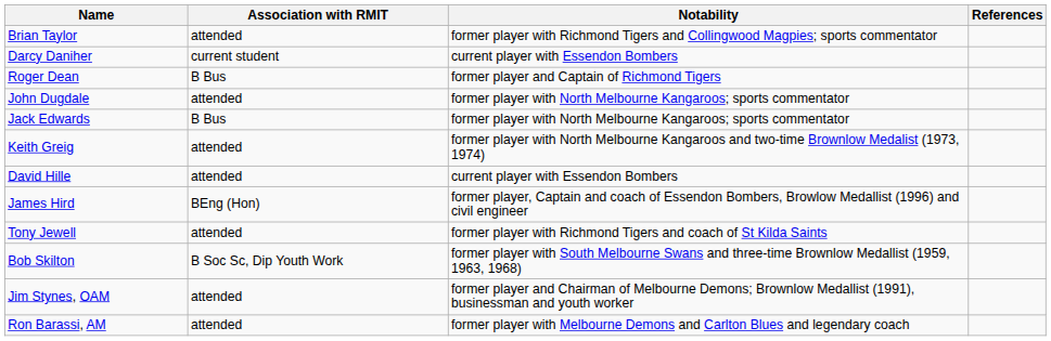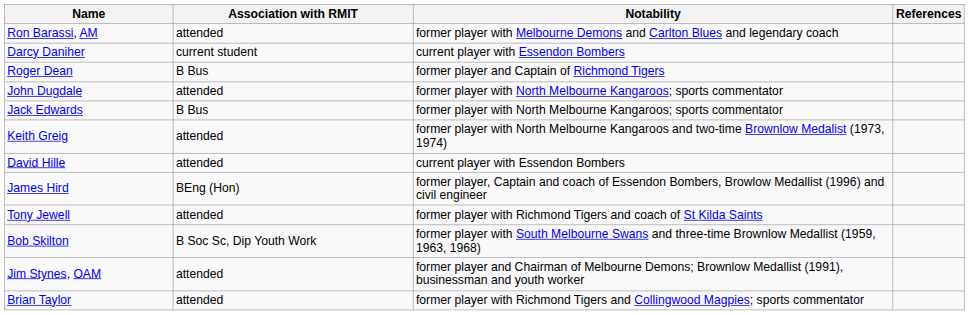 <table class="wikitable sortable" style="width:100%">
 <tr>
 <th style="width:*;">Name</th>
 <th style="width:25%;">Association with RMIT</th>
 <th style="width:50%;">Notability</th>
 <th style="width:5%;" class="unsortable">References</th>
 </tr>
 <tr>
-<td><a href='#'>Brian Taylor</a></td>
+<td><a href='#'>Ron Barassi</a>, <a href='#'>AM</a></td>
 <td>attended</td>
-<td>former player with Richmond Tigers and <a href='#'>Collingwood Magpies</a>; sports commentator</td>
+<td>former player with <a href='#'>Melbourne Demons</a> and <a href='#'>Carlton Blues</a> and legendary coach</td>
 <td></td>
 </tr>
 <tr>
 <td><a href='#'>Darcy Daniher</a></td>
 <td>current student</td>
 <td>current player with <a href='#'>Essendon Bombers</a></td>
 <td></td>
 </tr>
 <tr>
 <td><a href='#'>Roger Dean</a></td>
 <td>B Bus</td>
 <td>former player and Captain of <a href='#'>Richmond Tigers</a></td>
 <td></td>
 </tr>
 <tr>
 <td><a href='#'>John Dugdale</a></td>
 <td>attended</td>
 <td>former player with <a href='#'>North Melbourne Kangaroos</a>; sports commentator</td>
 <td></td>
 </tr>
 <tr>
 <td><a href='#'>Jack Edwards</a></td>
 <td>B Bus</td>
 <td>former player with North Melbourne Kangaroos; sports commentator</td>
 <td></td>
 </tr>
 <tr>
 <td><a href='#'>Keith Greig</a></td>
 <td>attended</td>
 <td>former player with North Melbourne Kangaroos and two-time <a href='#'>Brownlow Medalist</a> (1973, 1974)</td>
 <td></td>
 </tr>
 <tr>
 <td><a href='#'>David Hille</a></td>
 <td>attended</td>
 <td>current player with Essendon Bombers</td>
 <td></td>
 </tr>
 <tr>
 <td><a href='#'>James Hird</a></td>
 <td>BEng (Hon)</td>
 <td>former player, Captain and coach of Essendon Bombers, Browlow Medallist (1996) and civil engineer</td>
 <td></td>
 </tr>
 <tr>
 <td><a href='#'>Tony Jewell</a></td>
 <td>attended</td>
 <td>former player with Richmond Tigers and coach of <a href='#'>St Kilda Saints</a></td>
 <td></td>
 </tr>
 <tr>
 <td><a href='#'>Bob Skilton</a></td>
 <td>B Soc Sc, Dip Youth Work</td>
 <td>former player with <a href='#'>South Melbourne Swans</a> and three-time Brownlow Medallist (1959, 1963, 1968)</td>
 <td></td>
 </tr>
 <tr>
 <td><a href='#'>Jim Stynes</a>, <a href='#'>OAM</a></td>
 <td>attended</td>
 <td>former player and Chairman of Melbourne Demons; Brownlow Medallist (1991), businessman and youth worker</td>
 <td></td>
 </tr>
 <tr>
-<td><a href='#'>Ron Barassi</a>, <a href='#'>AM</a></td>
+<td><a href='#'>Brian Taylor</a></td>
 <td>attended</td>
-<td>former player with <a href='#'>Melbourne Demons</a> and <a href='#'>Carlton Blues</a> and legendary coach</td>
+<td>former player with Richmond Tigers and <a href='#'>Collingwood Magpies</a>; sports commentator</td>
 <td></td>
 </tr>
 </table>
